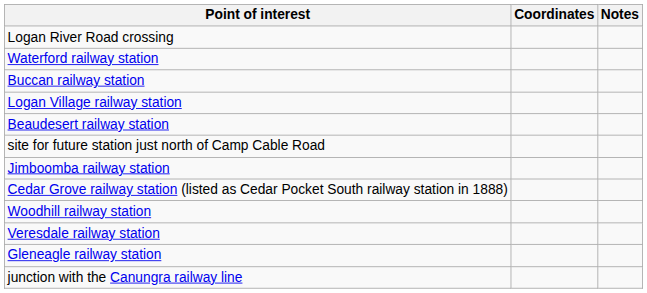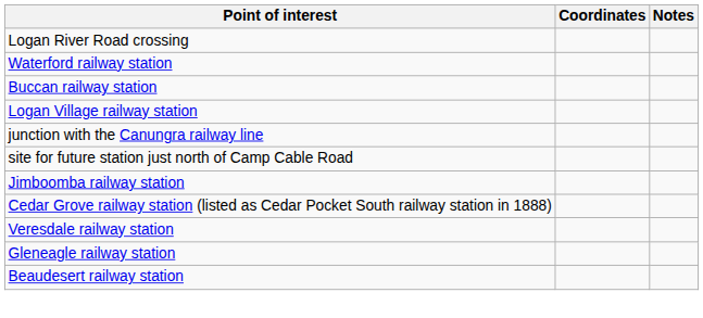 <table class="wikitable">
 <tr>
 <th>Point of interest</th>
 <th>Coordinates</th>
 <th>Notes</th>
 </tr>
 <tr>
 <td>Logan River Road crossing</td>
 <td></td>
 <td></td>
 </tr>
 <tr>
 <td><a href='#'>Waterford railway station</a></td>
 <td></td>
 <td></td>
 </tr>
 <tr>
 <td><a href='#'>Buccan railway station</a></td>
 <td></td>
 <td></td>
 </tr>
 <tr>
 <td><a href='#'>Logan Village railway station</a></td>
 <td></td>
 <td></td>
 </tr>
 <tr>
-<td><a href='#'>Beaudesert railway station</a></td>
+<td>junction with the <a href='#'>Canungra railway line</a></td>
 <td></td>
 <td></td>
 </tr>
 <tr>
 <td>site for future station just north of Camp Cable Road</td>
 <td></td>
 <td></td>
 </tr>
 <tr>
 <td><a href='#'>Jimboomba railway station</a></td>
 <td></td>
 <td></td>
 </tr>
 <tr>
 <td><a href='#'>Cedar Grove railway station</a> (listed as Cedar Pocket South railway station in 1888)</td>
 <td></td>
 <td></td>
 </tr>
 <tr>
-<td><a href='#'>Woodhill railway station</a></td>
-<td></td>
-<td></td>
-</tr>
-<tr>
 <td><a href='#'>Veresdale railway station</a></td>
 <td></td>
 <td></td>
 </tr>
 <tr>
 <td><a href='#'>Gleneagle railway station</a></td>
 <td></td>
 <td></td>
 </tr>
 <tr>
-<td>junction with the <a href='#'>Canungra railway line</a></td>
+<td><a href='#'>Beaudesert railway station</a></td>
 <td></td>
 <td></td>
 </tr>
 </table>
